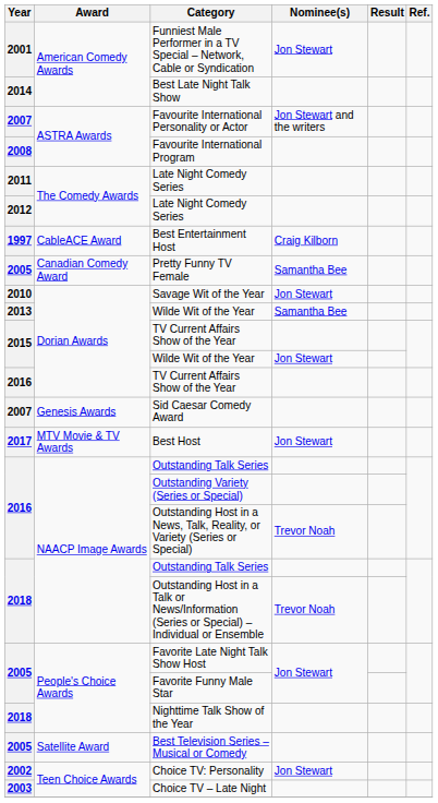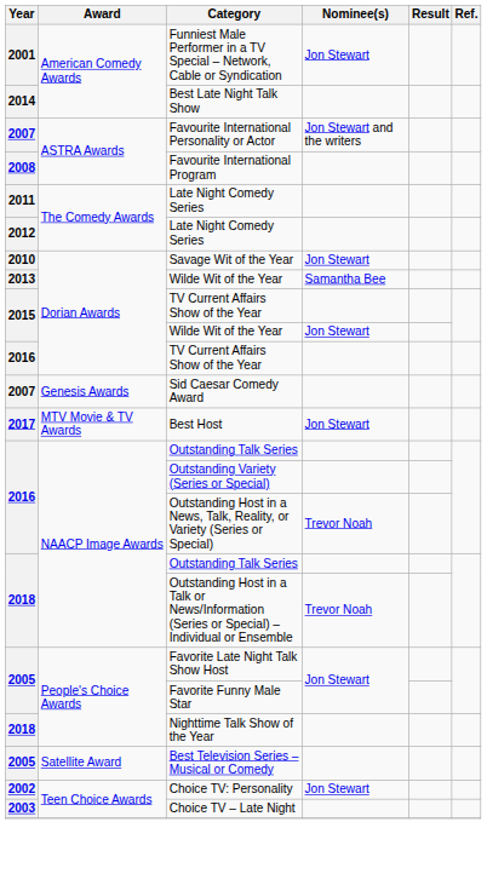 <table class="wikitable plainrowheaders" width=100%>
 <tr>
 <th scope="col" width="4%">Year</th>
 <th scope="col" width="30%">Award</th>
 <th scope="col" width="30%">Category</th>
 <th scope="col" width="24%">Nominee(s)</th>
 <th scope="col" width="9%">Result</th>
 <th scope="col" width="3%">Ref.</th>
 </tr>
 <tr>
 <th scope="row">2001</th>
 <td rowspan="2"><a href='#'>American Comedy Awards</a></td>
 <td>Funniest Male Performer in a TV Special – Network, Cable or Syndication</td>
 <td><a href='#'>Jon Stewart</a></td>
 <td></td>
 <td></td>
 </tr>
 <tr>
 <th scope="row">2014</th>
 <td>Best Late Night Talk Show</td>
 <td></td>
 <td></td>
 <td></td>
 </tr>
 <tr>
 <th scope="row"><a href='#'>2007</a></th>
 <td rowspan="2"><a href='#'>ASTRA Awards</a></td>
 <td>Favourite International Personality or Actor</td>
 <td><a href='#'>Jon Stewart</a> and the writers</td>
 <td></td>
 <td></td>
 </tr>
 <tr>
 <th scope="row"><a href='#'>2008</a></th>
 <td>Favourite International Program</td>
 <td></td>
 <td></td>
 <td></td>
 </tr>
 <tr>
 <th scope="row">2011</th>
 <td rowspan="2"><a href='#'>The Comedy Awards</a></td>
 <td>Late Night Comedy Series</td>
 <td></td>
 <td></td>
 <td></td>
 </tr>
 <tr>
 <th scope="row">2012</th>
 <td>Late Night Comedy Series</td>
 <td></td>
-<td></td>
-<td></td>
-</tr>
-<tr>
-<th scope="row"><a href='#'>1997</a></th>
-<td><a href='#'>CableACE Award</a></td>
-<td>Best Entertainment Host</td>
-<td><a href='#'>Craig Kilborn</a></td>
-<td></td>
-<td></td>
-</tr>
-<tr>
-<th scope="row"><a href='#'>2005</a></th>
-<td><a href='#'>Canadian Comedy Award</a></td>
-<td>Pretty Funny TV Female</td>
-<td><a href='#'>Samantha Bee</a></td>
 <td></td>
 <td></td>
 </tr>
 <tr>
 <th scope="row">2010</th>
 <td rowspan="5"><a href='#'>Dorian Awards</a></td>
 <td>Savage Wit of the Year</td>
 <td><a href='#'>Jon Stewart</a></td>
 <td></td>
 <td></td>
 </tr>
 <tr>
 <th scope="row">2013</th>
 <td>Wilde Wit of the Year</td>
 <td><a href='#'>Samantha Bee</a></td>
 <td></td>
 <td></td>
 </tr>
 <tr>
 <th scope="row" rowspan=2>2015</th>
 <td>TV Current Affairs Show of the Year</td>
 <td></td>
 <td></td>
 <td rowspan="2"></td>
 </tr>
 <tr>
 <td>Wilde Wit of the Year</td>
 <td><a href='#'>Jon Stewart</a></td>
 <td></td>
 </tr>
 <tr>
 <th scope="row">2016</th>
 <td>TV Current Affairs Show of the Year</td>
 <td></td>
 <td></td>
 <td></td>
 </tr>
 <tr>
 <th scope="row">2007</th>
 <td><a href='#'>Genesis Awards</a></td>
 <td>Sid Caesar Comedy Award</td>
 <td></td>
 <td></td>
 <td></td>
 </tr>
 <tr>
 <th scope="row"><a href='#'>2017</a></th>
 <td><a href='#'>MTV Movie & TV Awards</a></td>
 <td>Best Host</td>
 <td><a href='#'>Jon Stewart</a></td>
 <td></td>
 <td></td>
 </tr>
 <tr>
 <th scope="row" rowspan=3><a href='#'>2016</a></th>
 <td rowspan="5"><a href='#'>NAACP Image Awards</a></td>
 <td><a href='#'>Outstanding Talk Series</a></td>
 <td></td>
 <td></td>
 <td rowspan="3"></td>
 </tr>
 <tr>
 <td><a href='#'>Outstanding Variety (Series or Special)</a></td>
 <td></td>
 <td></td>
 </tr>
 <tr>
 <td>Outstanding Host in a News, Talk, Reality, or Variety (Series or Special)</td>
 <td><a href='#'>Trevor Noah</a></td>
 <td></td>
 </tr>
 <tr>
 <th scope="row" rowspan=2><a href='#'>2018</a></th>
 <td><a href='#'>Outstanding Talk Series</a></td>
 <td></td>
 <td></td>
 <td rowspan="2"></td>
 </tr>
 <tr>
 <td>Outstanding Host in a Talk or News/Information (Series or Special) – Individual or Ensemble</td>
 <td><a href='#'>Trevor Noah</a></td>
 <td></td>
 </tr>
 <tr>
 <th scope="row" rowspan=2><a href='#'>2005</a></th>
 <td rowspan="3"><a href='#'>People's Choice Awards</a></td>
 <td>Favorite Late Night Talk Show Host</td>
 <td rowspan="2"><a href='#'>Jon Stewart</a></td>
 <td></td>
 <td rowspan="2"></td>
 </tr>
 <tr>
 <td>Favorite Funny Male Star</td>
 <td></td>
 </tr>
 <tr>
 <th scope="row"><a href='#'>2018</a></th>
 <td>Nighttime Talk Show of the Year</td>
 <td></td>
 <td></td>
 <td></td>
 </tr>
 <tr>
 <th scope="row"><a href='#'>2005</a></th>
 <td><a href='#'>Satellite Award</a></td>
 <td><a href='#'>Best Television Series – Musical or Comedy</a></td>
 <td></td>
 <td></td>
 <td></td>
 </tr>
 <tr>
 <th scope="row"><a href='#'>2002</a></th>
 <td rowspan=2><a href='#'>Teen Choice Awards</a></td>
 <td>Choice TV: Personality</td>
 <td><a href='#'>Jon Stewart</a></td>
 <td></td>
 <td></td>
 </tr>
 <tr>
 <th scope="row"><a href='#'>2003</a></th>
 <td>Choice TV – Late Night</td>
 <td></td>
 <td></td>
 <td></td>
 </tr>
 <tr>
 </tr>
 </table>
